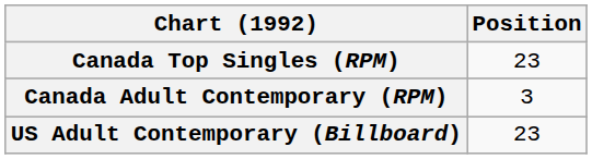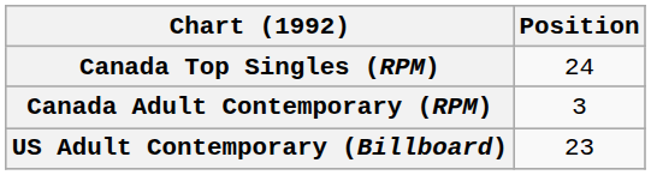 <table class="wikitable sortable plainrowheaders" style="text-align:center">
 <tr>
 <th>Chart (1992)</th>
 <th>Position</th>
 </tr>
 <tr>
 <th scope="row">Canada Top Singles (<em>RPM</em>)</th>
-<td>23</td>
+<td>24</td>
 </tr>
 <tr>
 <th scope="row">Canada Adult Contemporary (<em>RPM</em>)</th>
 <td>3</td>
 </tr>
 <tr>
 <th scope="row">US Adult Contemporary (<em>Billboard</em>)</th>
 <td>23</td>
 </tr>
 </table>
